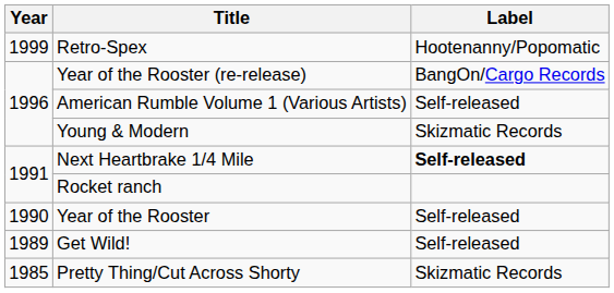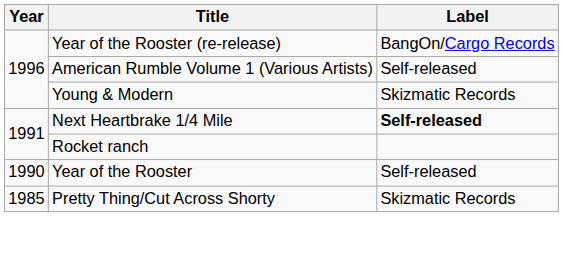 <table class="wikitable">
 <tr>
 <th>Year</th>
 <th>Title</th>
 <th>Label</th>
-</tr>
-<tr>
-<td>1999</td>
-<td>Retro-Spex</td>
-<td>Hootenanny/Popomatic</td>
 </tr>
 <tr>
 <td rowspan="3">1996</td>
 <td>Year of the Rooster (re-release)</td>
 <td>BangOn/<a href='#'>Cargo Records</a></td>
 </tr>
 <tr>
 <td>American Rumble Volume 1 (Various Artists)</td>
 <td>Self-released</td>
 </tr>
 <tr>
 <td>Young & Modern</td>
 <td>Skizmatic Records</td>
 </tr>
 <tr>
 <td rowspan="2">1991</td>
 <td>Next Heartbrake 1/4 Mile</td>
 <td><strong>Self-released</strong></td>
 </tr>
 <tr>
 <td>Rocket ranch</td>
 <td></td>
 </tr>
 <tr>
 <td>1990</td>
 <td>Year of the Rooster</td>
 <td>Self-released</td>
 </tr>
 <tr>
-<td>1989</td>
-<td>Get Wild!</td>
-<td>Self-released</td>
-</tr>
-<tr>
 <td>1985</td>
 <td>Pretty Thing/Cut Across Shorty</td>
 <td>Skizmatic Records</td>
 </tr>
 </table>
